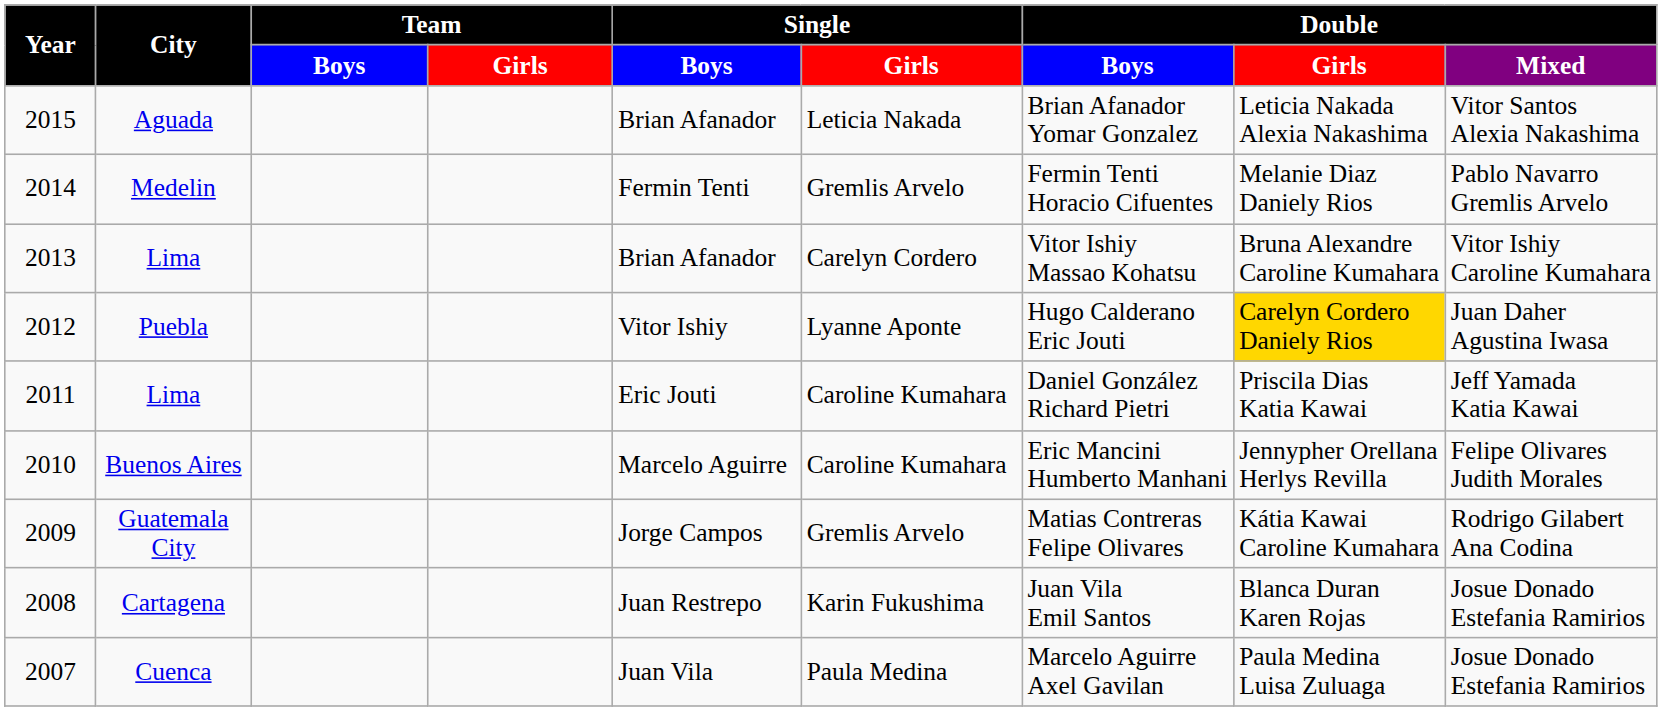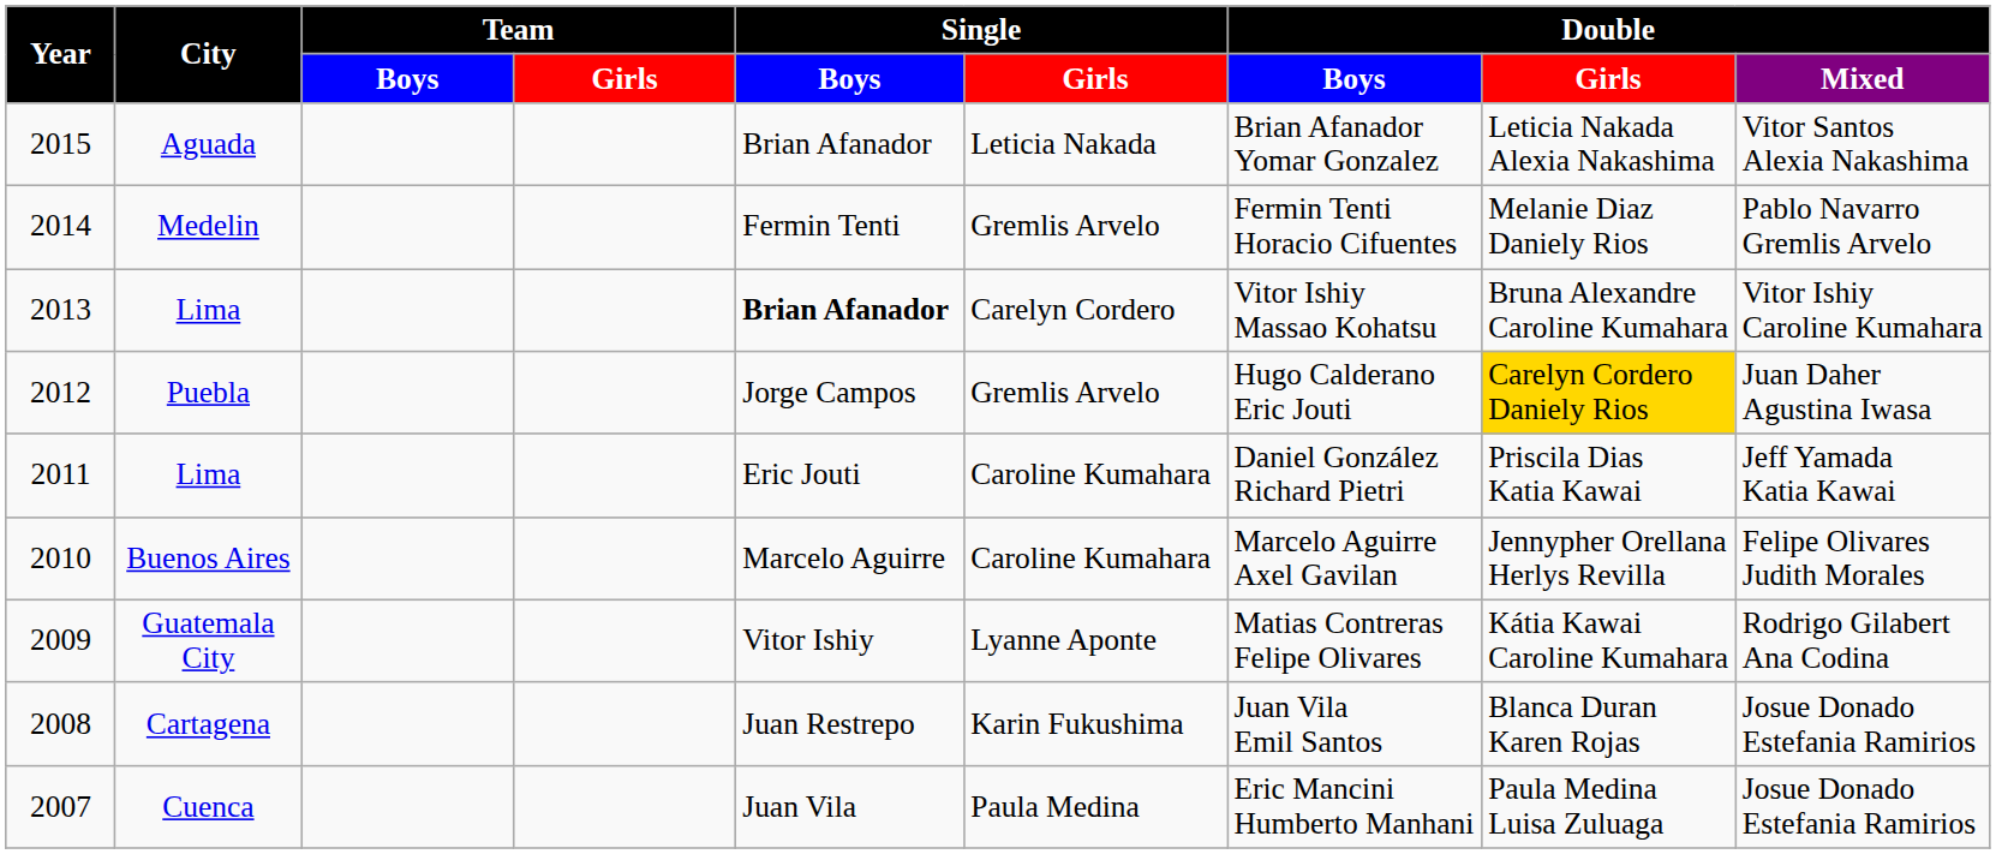 <table class="wikitable" align="center">
 <tr>
 <th rowspan=2 width="50" style="background:black; color:white">Year</th>
 <th rowspan=2 width="90" style="background:black; color:white">City</th>
 <th colspan=2 width="220" style="background:black; color:white">Team</th>
 <th colspan=2 width="250" style="background:black; color:white">Single</th>
 <th colspan=3 width="250" style="background:black; color:white">Double</th>
 </tr>
 <tr>
 <td style="background:blue; color:white" align="center"><strong>Boys</strong></td>
 <td style="background:red; color:white" align="center"><strong>Girls</strong></td>
 <th style="background:blue; color:white" align="center"><strong>Boys</strong></th>
 <th style="background:red; color:white" align="center"><strong>Girls</strong></th>
 <th style="background:blue; color:white" align="center"><strong>Boys</strong></th>
 <th style="background:red; color:white" align="center"><strong>Girls</strong></th>
 <th style="background:purple; color:white" align="center"><strong>Mixed</strong></th>
 </tr>
 <tr>
 <td align="center">2015</td>
 <td align="center"><a href='#'>Aguada</a></td>
 <td></td>
 <td></td>
 <td> Brian Afanador</td>
 <td> Leticia Nakada</td>
 <td> Brian Afanador<br> Yomar Gonzalez</td>
 <td> Leticia Nakada<br> Alexia Nakashima</td>
 <td> Vitor Santos<br> Alexia Nakashima</td>
 </tr>
 <tr>
 <td align="center">2014</td>
 <td align="center"><a href='#'>Medelin</a></td>
 <td></td>
 <td></td>
 <td> Fermin Tenti</td>
 <td> Gremlis Arvelo</td>
 <td> Fermin Tenti<br> Horacio Cifuentes</td>
 <td> Melanie Diaz<br> Daniely Rios</td>
 <td> Pablo Navarro<br> Gremlis Arvelo</td>
 </tr>
 <tr>
 <td align="center">2013</td>
 <td align="center"><a href='#'>Lima</a></td>
 <td></td>
 <td></td>
-<td> Brian Afanador</td>
+<td><strong> Brian Afanador</strong></td>
 <td> Carelyn Cordero</td>
 <td> Vitor Ishiy<br> Massao Kohatsu</td>
 <td> Bruna Alexandre<br> Caroline Kumahara</td>
 <td> Vitor Ishiy<br> Caroline Kumahara</td>
 </tr>
 <tr>
 <td align="center">2012</td>
 <td align="center"><a href='#'>Puebla</a></td>
 <td></td>
 <td></td>
-<td> Vitor Ishiy</td>
-<td> Lyanne Aponte</td>
+<td> Jorge Campos</td>
+<td> Gremlis Arvelo</td>
 <td> Hugo Calderano<br> Eric Jouti</td>
 <td style="background: gold;"> Carelyn Cordero<br> Daniely Rios</td>
 <td> Juan Daher<br> Agustina Iwasa</td>
 </tr>
 <tr>
 <td align="center">2011</td>
 <td align="center"><a href='#'>Lima</a></td>
 <td></td>
 <td></td>
 <td> Eric Jouti</td>
 <td> Caroline Kumahara</td>
 <td> Daniel González<br> Richard Pietri</td>
 <td> Priscila Dias<br> Katia Kawai</td>
 <td> Jeff Yamada<br> Katia Kawai</td>
 </tr>
 <tr>
 <td align="center">2010</td>
 <td align="center"><a href='#'>Buenos Aires</a></td>
 <td></td>
 <td></td>
 <td> Marcelo Aguirre</td>
 <td> Caroline Kumahara</td>
-<td> Eric Mancini<br> Humberto Manhani</td>
+<td> Marcelo Aguirre<br> Axel Gavilan</td>
 <td> Jennypher Orellana<br> Herlys Revilla</td>
 <td> Felipe Olivares<br> Judith Morales</td>
 </tr>
 <tr>
 <td align="center">2009</td>
 <td align="center"><a href='#'>Guatemala City</a></td>
 <td></td>
 <td></td>
-<td> Jorge Campos</td>
-<td> Gremlis Arvelo</td>
+<td> Vitor Ishiy</td>
+<td> Lyanne Aponte</td>
 <td> Matias Contreras<br> Felipe Olivares</td>
 <td> Kátia Kawai<br> Caroline Kumahara</td>
 <td> Rodrigo Gilabert<br> Ana Codina</td>
 </tr>
 <tr>
 <td align="center">2008</td>
 <td align="center"><a href='#'>Cartagena</a></td>
 <td></td>
 <td></td>
 <td> Juan Restrepo</td>
 <td> Karin Fukushima</td>
 <td> Juan Vila<br> Emil Santos</td>
 <td> Blanca Duran<br> Karen Rojas</td>
 <td> Josue Donado<br> Estefania Ramirios</td>
 </tr>
 <tr>
 <td align="center">2007</td>
 <td align="center"><a href='#'>Cuenca</a></td>
 <td></td>
 <td></td>
 <td> Juan Vila</td>
 <td> Paula Medina</td>
-<td> Marcelo Aguirre<br> Axel Gavilan</td>
+<td> Eric Mancini<br> Humberto Manhani</td>
 <td> Paula Medina<br> Luisa Zuluaga</td>
 <td> Josue Donado<br> Estefania Ramirios</td>
 </tr>
 </table>
